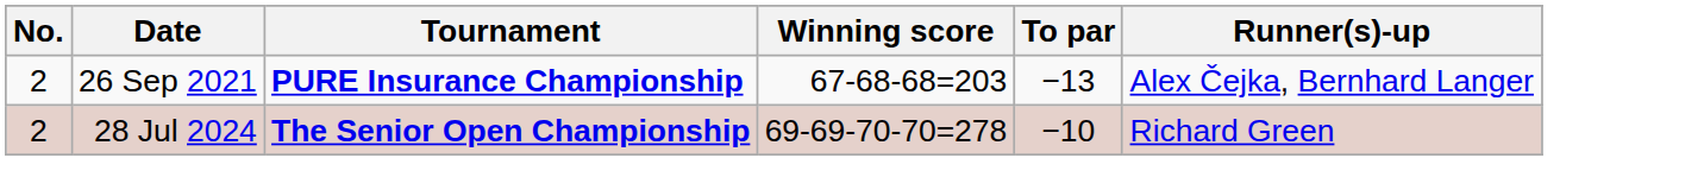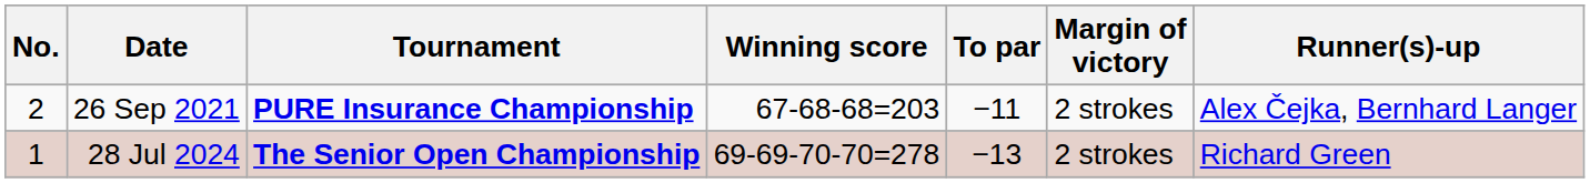 <table class="wikitable" style="font-size:95%;">
 <tr>
 <th>No.</th>
 <th>Date</th>
 <th>Tournament</th>
 <th>Winning score</th>
 <th>To par</th>
+<th>Margin of<br>victory</th>
 <th>Runner(s)-up</th>
 </tr>
 <tr>
 <td align=center>2</td>
 <td align=right>26 Sep <a href='#'>2021</a></td>
 <td><strong><a href='#'>PURE Insurance Championship</a></strong></td>
 <td align=right>67-68-68=203</td>
-<td align=center>−13</td>
+<td align=center>−11</td>
+<td>2 strokes</td>
 <td> <a href='#'>Alex Čejka</a>,  <a href='#'>Bernhard Langer</a></td>
 </tr>
 <tr style="background:#e5d1cb;">
-<td align=center>2</td>
+<td align=center>1</td>
 <td align=right>28 Jul <a href='#'>2024</a></td>
 <td><strong><a href='#'>The Senior Open Championship</a></strong></td>
 <td align=right>69-69-70-70=278</td>
-<td align=center>−10</td>
+<td align=center>−13</td>
+<td>2 strokes</td>
 <td> <a href='#'>Richard Green</a></td>
 </tr>
 </table>
